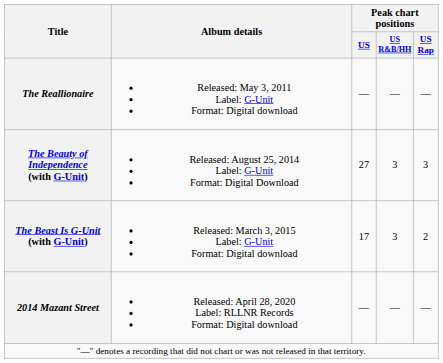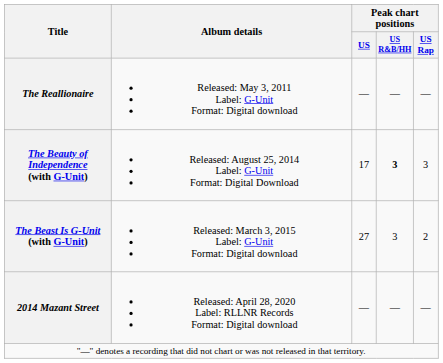 <table class="wikitable plainrowheaders" style="text-align:center;">
 <tr>
 <th scope="col" rowspan="2" style="width:10em;">Title</th>
 <th scope="col" rowspan="2" style="width:23em;">Album details</th>
 <th scope="col" colspan="3">Peak chart positions</th>
 </tr>
 <tr>
 <th scope="col" style="width:2.2em;font-size:90%;"><a href='#'>US</a><br></th>
 <th scope="col" style="width:2.2em;font-size:80%;"><a href='#'>US<br>R&B/HH</a><br></th>
 <th scope="col" style="width:2.2em;font-size:90%;"><a href='#'>US<br>Rap</a><br></th>
 </tr>
 <tr>
 <th scope="row"><em>The Reallionaire</em></th>
 <td><br><ul><li>Released: May 3, 2011</li><li>Label: <a href='#'>G-Unit</a></li><li>Format: Digital download</li></ul></td>
 <td>—</td>
 <td>—</td>
 <td>—</td>
 </tr>
 <tr>
 <th scope="row"><em><a href='#'>The Beauty of Independence</a></em><br><span>(with <a href='#'>G-Unit</a>)</span></th>
 <td><br><ul><li>Released: August 25, 2014</li><li>Label: <a href='#'>G-Unit</a></li><li>Format: Digital Download</li></ul></td>
-<td>27</td>
-<td>3</td>
+<td>17</td>
+<td><strong>3</strong></td>
 <td>3</td>
 </tr>
 <tr>
 <th scope="row"><em><a href='#'>The Beast Is G-Unit</a></em><br><span>(with <a href='#'>G-Unit</a>)</span></th>
 <td><br><ul><li>Released: March 3, 2015</li><li>Label: <a href='#'>G-Unit</a></li><li>Format: Digital download</li></ul></td>
-<td>17</td>
+<td>27</td>
 <td>3</td>
 <td>2</td>
 </tr>
 <tr>
 <th scope="row"><em>2014 Mazant Street</em></th>
 <td><br><ul><li>Released: April 28, 2020</li><li>Label: RLLNR Records</li><li>Format: Digital download</li></ul></td>
 <td>—</td>
 <td>—</td>
 <td>—</td>
 </tr>
 <tr>
 <td colspan="12" style="font-size:90%">"—" denotes a recording that did not chart or was not released in that territory.</td>
 </tr>
 </table>
